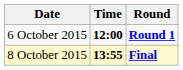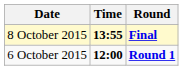 <table class="wikitable">
 <tr>
 <th>Date</th>
 <th>Time</th>
 <th>Round</th>
 </tr>
+<tr style=background:lemonchiffon>
+<td>8 October 2015</td>
+<td><strong>13:55</strong></td>
+<td><strong><a href='#'>Final</a></strong></td>
+</tr>
 <tr>
 <td>6 October 2015</td>
 <td><strong>12:00</strong></td>
 <td><strong><a href='#'>Round 1</a></strong></td>
 </tr>
-<tr style=background:lemonchiffon>
-<td>8 October 2015</td>
-<td><strong>13:55</strong></td>
-<td><strong><a href='#'>Final</a></strong></td>
-</tr>
 </table>
